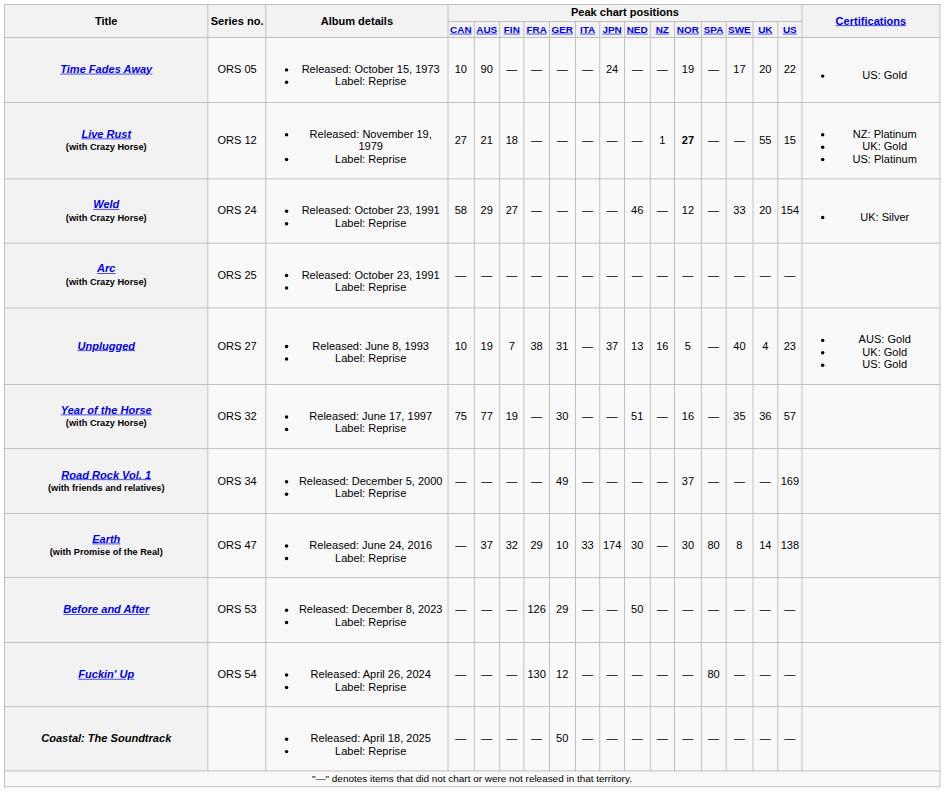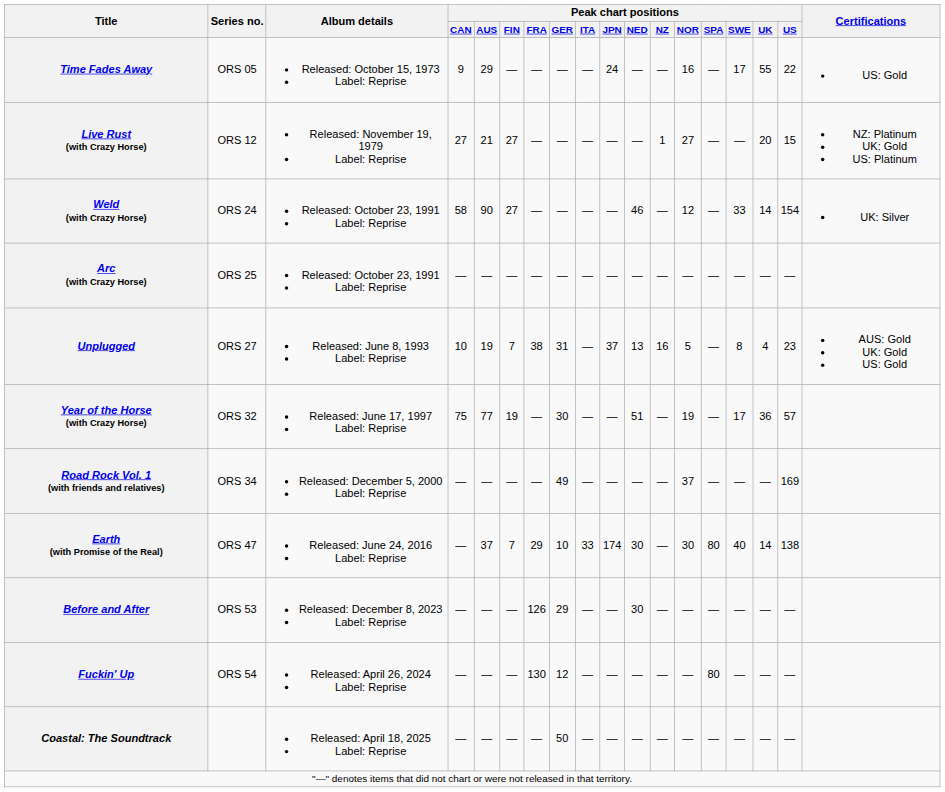 <table class="wikitable plainrowheaders" style="text-align:center;">
 <tr>
 <th scope="col" rowspan="2" style="width:18em;">Title</th>
 <th rowspan="2">Series no.</th>
 <th scope="col" rowspan="2" style="width:16em;">Album details</th>
 <th scope="col" colspan="14">Peak chart positions</th>
 <th rowspan="2" style="width:12em;"><a href='#'>Certifications</a></th>
 </tr>
 <tr>
 <th style="width:2em;font-size:90%;"><a href='#'>CAN</a><br></th>
 <th style="width:2em;font-size:90%;"><a href='#'>AUS</a><br></th>
 <th style="width:2em;font-size:90%;"><a href='#'>FIN</a><br></th>
 <th style="width:2em;font-size:90%;"><a href='#'>FRA</a><br></th>
 <th style="width:2em;font-size:90%;"><a href='#'>GER</a><br></th>
 <th style="width:2em;font-size:90%;"><a href='#'>ITA</a><br></th>
 <th style="width:2em;font-size:90%;"><a href='#'>JPN</a><br></th>
 <th style="width:2em;font-size:90%;"><a href='#'>NED</a><br></th>
 <th style="width:2em;font-size:90%;"><a href='#'>NZ</a><br></th>
 <th style="width:2em;font-size:90%;"><a href='#'>NOR</a><br></th>
 <th style="width:2em;font-size:90%;"><a href='#'>SPA</a><br></th>
 <th style="width:2em;font-size:90%;"><a href='#'>SWE</a><br></th>
 <th style="width:2em;font-size:90%;"><a href='#'>UK</a><br></th>
 <th style="width:2em;font-size:90%;"><a href='#'>US</a><br></th>
 </tr>
 <tr>
 <th scope="row"><em><a href='#'>Time Fades Away</a></em></th>
 <td>ORS 05</td>
 <td><br><ul><li>Released: October 15, 1973</li><li>Label: Reprise</li></ul></td>
-<td>10</td>
-<td>90</td>
+<td>9</td>
+<td>29</td>
 <td>—</td>
 <td>—</td>
 <td>—</td>
 <td>—</td>
 <td>24</td>
 <td>—</td>
 <td>—</td>
-<td>19</td>
+<td>16</td>
 <td>—</td>
 <td>17</td>
-<td>20</td>
+<td>55</td>
 <td>22</td>
 <td><br><ul><li>US: Gold</li></ul></td>
 </tr>
 <tr>
 <th scope="row"><em><a href='#'>Live Rust</a></em> <br><small>(with Crazy Horse)</small></th>
 <td>ORS 12</td>
 <td><br><ul><li>Released: November 19, 1979</li><li>Label: Reprise</li></ul></td>
 <td>27</td>
 <td>21</td>
-<td>18</td>
+<td>27</td>
 <td>—</td>
 <td>—</td>
 <td>—</td>
 <td>—</td>
 <td>—</td>
 <td>1</td>
-<td><strong>27</strong></td>
+<td>27</td>
 <td>—</td>
 <td>—</td>
-<td>55</td>
+<td>20</td>
 <td>15</td>
 <td><br><ul><li>NZ: Platinum</li><li>UK: Gold</li><li>US: Platinum</li></ul></td>
 </tr>
 <tr>
 <th scope="row"><em><a href='#'>Weld</a></em> <br><small>(with Crazy Horse)</small></th>
 <td>ORS 24</td>
 <td><br><ul><li>Released: October 23, 1991</li><li>Label: Reprise</li></ul></td>
 <td>58</td>
-<td>29</td>
+<td>90</td>
 <td>27</td>
 <td>—</td>
 <td>—</td>
 <td>—</td>
 <td>—</td>
 <td>46</td>
 <td>—</td>
 <td>12</td>
 <td>—</td>
 <td>33</td>
-<td>20</td>
+<td>14</td>
 <td>154</td>
 <td><br><ul><li>UK: Silver</li></ul></td>
 </tr>
 <tr>
 <th scope="row"><em><a href='#'>Arc</a></em> <br><small>(with Crazy Horse)</small></th>
 <td>ORS 25</td>
 <td><br><ul><li>Released: October 23, 1991</li><li>Label: Reprise</li></ul></td>
 <td>—</td>
 <td>—</td>
 <td>—</td>
 <td>—</td>
 <td>—</td>
 <td>—</td>
 <td>—</td>
 <td>—</td>
 <td>—</td>
 <td>—</td>
 <td>—</td>
 <td>—</td>
 <td>—</td>
 <td>—</td>
 <td></td>
 </tr>
 <tr>
 <th scope="row"><em><a href='#'>Unplugged</a></em></th>
 <td>ORS 27</td>
 <td><br><ul><li>Released: June 8, 1993</li><li>Label: Reprise</li></ul></td>
 <td>10</td>
 <td>19</td>
 <td>7</td>
 <td>38</td>
 <td>31</td>
 <td>—</td>
 <td>37</td>
 <td>13</td>
 <td>16</td>
 <td>5</td>
 <td>—</td>
-<td>40</td>
+<td>8</td>
 <td>4</td>
 <td>23</td>
 <td><br><ul><li>AUS: Gold</li><li>UK: Gold</li><li>US: Gold</li></ul></td>
 </tr>
 <tr>
 <th scope="row"><em><a href='#'>Year of the Horse</a></em> <br><small>(with Crazy Horse)</small></th>
 <td>ORS 32</td>
 <td><br><ul><li>Released: June 17, 1997</li><li>Label: Reprise</li></ul></td>
 <td>75</td>
 <td>77</td>
 <td>19</td>
 <td>—</td>
 <td>30</td>
 <td>—</td>
 <td>—</td>
 <td>51</td>
 <td>—</td>
-<td>16</td>
+<td>19</td>
 <td>—</td>
-<td>35</td>
+<td>17</td>
 <td>36</td>
 <td>57</td>
 <td></td>
 </tr>
 <tr>
 <th scope="row"><em><a href='#'>Road Rock Vol. 1</a></em> <br><small>(with friends and relatives)</small></th>
 <td>ORS 34</td>
 <td><br><ul><li>Released: December 5, 2000</li><li>Label: Reprise</li></ul></td>
 <td>—</td>
 <td>—</td>
 <td>—</td>
 <td>—</td>
 <td>49</td>
 <td>—</td>
 <td>—</td>
 <td>—</td>
 <td>—</td>
 <td>37</td>
 <td>—</td>
 <td>—</td>
 <td>—</td>
 <td>169</td>
 <td></td>
 </tr>
 <tr>
 <th scope="row"><em><a href='#'>Earth</a></em><br><small>(with Promise of the Real)</small></th>
 <td>ORS 47</td>
 <td><br><ul><li>Released: June 24, 2016</li><li>Label: Reprise</li></ul></td>
 <td>—</td>
 <td>37</td>
-<td>32</td>
+<td>7</td>
 <td>29</td>
 <td>10</td>
 <td>33</td>
 <td>174</td>
 <td>30</td>
 <td>—</td>
 <td>30</td>
 <td>80</td>
-<td>8</td>
+<td>40</td>
 <td>14</td>
 <td>138</td>
 <td></td>
 </tr>
 <tr>
 <th scope="row"><em><a href='#'>Before and After</a></em></th>
 <td>ORS 53</td>
 <td><br><ul><li>Released: December 8, 2023</li><li>Label: Reprise</li></ul></td>
 <td>—</td>
 <td>—</td>
 <td>—</td>
 <td>126</td>
 <td>29</td>
 <td>—</td>
 <td>—</td>
-<td>50</td>
+<td>30</td>
 <td>—</td>
 <td>—</td>
 <td>—</td>
 <td>—</td>
 <td>—</td>
 <td>—</td>
 <td></td>
 </tr>
 <tr>
 <th scope="row"><em><a href='#'>Fuckin' Up</a></em> <br></th>
 <td>ORS 54</td>
 <td><br><ul><li>Released: April 26, 2024</li><li>Label: Reprise</li></ul></td>
 <td>—</td>
 <td>—</td>
 <td>—</td>
 <td>130</td>
 <td>12</td>
 <td>—</td>
 <td>—</td>
 <td>—</td>
 <td>—</td>
 <td>—</td>
 <td>80</td>
 <td>—</td>
 <td>—</td>
 <td>—</td>
 <td></td>
 </tr>
 <tr>
 <th scope="row"><em>Coastal: The Soundtrack</em></th>
 <td></td>
 <td><br><ul><li>Released: April 18, 2025</li><li>Label: Reprise</li></ul></td>
 <td>—</td>
 <td>—</td>
 <td>—</td>
 <td>—</td>
 <td>50</td>
 <td>—</td>
 <td>—</td>
 <td>—</td>
 <td>—</td>
 <td>—</td>
 <td>—</td>
 <td>—</td>
 <td>—</td>
 <td>—</td>
 <td></td>
 </tr>
 <tr>
 <td colspan="20" align="center" style="font-size:90%">"—" denotes items that did not chart or were not released in that territory.</td>
 </tr>
 </table>
